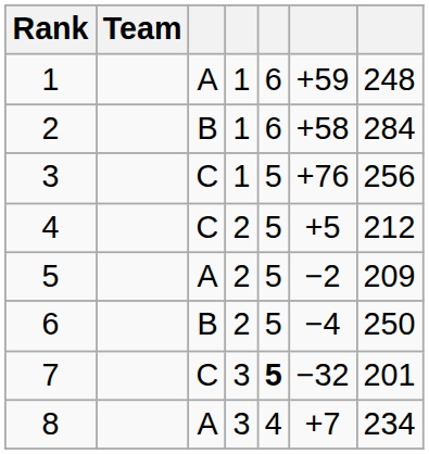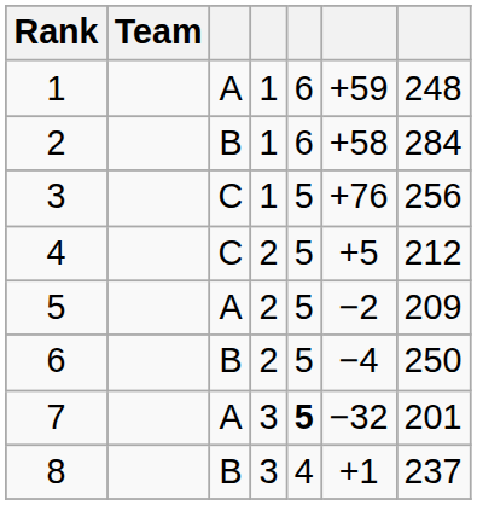 <table class="wikitable" style="text-align:center;">
 <tr>
 <th>Rank</th>
 <th>Team</th>
 <th></th>
 <th></th>
 <th></th>
 <th></th>
 <th></th>
 </tr>
 <tr>
 <td>1</td>
 <td align=left></td>
 <td>A</td>
 <td>1</td>
 <td>6</td>
 <td>+59</td>
 <td>248</td>
 </tr>
 <tr>
 <td>2</td>
 <td align=left></td>
 <td>B</td>
 <td>1</td>
 <td>6</td>
 <td>+58</td>
 <td>284</td>
 </tr>
 <tr>
 <td>3</td>
 <td align=left></td>
 <td>C</td>
 <td>1</td>
 <td>5</td>
 <td>+76</td>
 <td>256</td>
 </tr>
 <tr>
 <td>4</td>
 <td align=left></td>
 <td>C</td>
 <td>2</td>
 <td>5</td>
 <td>+5</td>
 <td>212</td>
 </tr>
 <tr>
 <td>5</td>
 <td align=left></td>
 <td>A</td>
 <td>2</td>
 <td>5</td>
 <td>−2</td>
 <td>209</td>
 </tr>
 <tr>
 <td>6</td>
 <td align=left></td>
 <td>B</td>
 <td>2</td>
 <td>5</td>
 <td>−4</td>
 <td>250</td>
 </tr>
 <tr>
 <td>7</td>
 <td align=left></td>
-<td>C</td>
+<td>A</td>
 <td>3</td>
 <td><strong>5</strong></td>
 <td>−32</td>
 <td>201</td>
 </tr>
 <tr>
 <td>8</td>
 <td align=left></td>
-<td>A</td>
+<td>B</td>
 <td>3</td>
 <td>4</td>
-<td>+7</td>
-<td>234</td>
+<td>+1</td>
+<td>237</td>
 </tr>
 </table>
